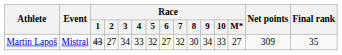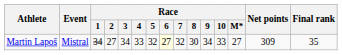 <table class="wikitable" style="font-size:90%">
 <tr>
 <th rowspan=2>Athlete</th>
 <th rowspan=2>Event</th>
 <th colspan=11>Race</th>
 <th rowspan=2>Net points</th>
 <th rowspan=2>Final rank</th>
 </tr>
 <tr style="font-size:95%">
 <th>1</th>
 <th>2</th>
 <th>3</th>
 <th>4</th>
 <th>5</th>
 <th>6</th>
 <th>7</th>
 <th>8</th>
 <th>9</th>
 <th>10</th>
 <th>M*</th>
 </tr>
 <tr align=center>
 <td align=left><a href='#'>Martin Lapoš</a></td>
 <td align=left><a href='#'>Mistral</a></td>
-<td><s>43</s></td>
+<td><s>34</s></td>
 <td>27</td>
 <td>34</td>
 <td>33</td>
 <td>32</td>
 <td style="background: lightyellow;">27</td>
 <td>32</td>
 <td>30</td>
 <td>34</td>
 <td>33</td>
 <td>27</td>
 <td>309</td>
 <td>35</td>
 </tr>
 </table>
